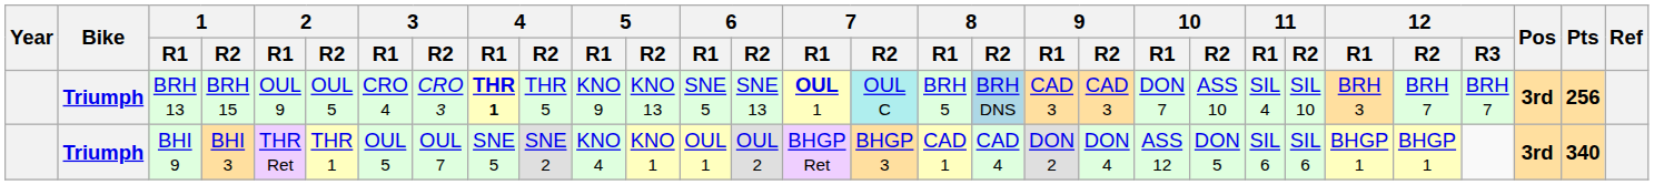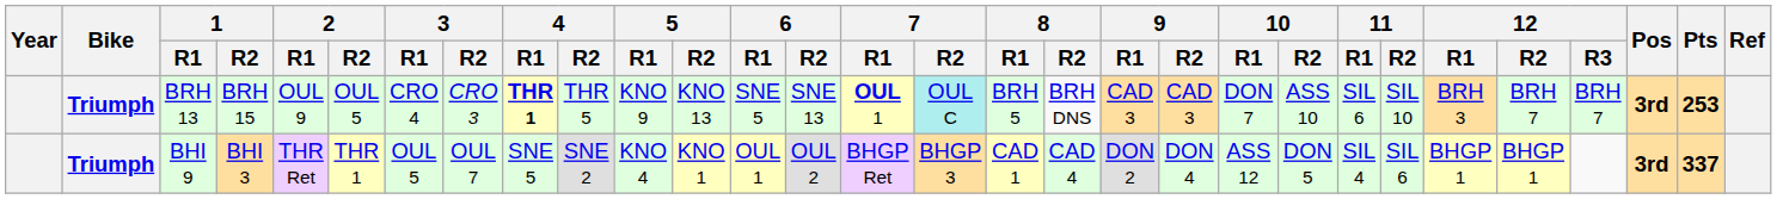 <table class="wikitable" style="text-align:center; font-size:90%">
 <tr>
 <th valign="middle" rowspan=2>Year</th>
 <th valign="middle" rowspan=2>Bike</th>
 <th colspan=2>1</th>
 <th colspan=2>2</th>
 <th colspan=2>3</th>
 <th colspan=2>4</th>
 <th colspan=2>5</th>
 <th colspan=2>6</th>
 <th colspan=2>7</th>
 <th colspan=2>8</th>
 <th colspan=2>9</th>
 <th colspan=2>10</th>
 <th colspan=2>11</th>
 <th colspan=3>12</th>
 <th rowspan=2>Pos</th>
 <th rowspan=2>Pts</th>
 <th rowspan=2>Ref</th>
 </tr>
 <tr>
 <th>R1</th>
 <th>R2</th>
 <th>R1</th>
 <th>R2</th>
 <th>R1</th>
 <th>R2</th>
 <th>R1</th>
 <th>R2</th>
 <th>R1</th>
 <th>R2</th>
 <th>R1</th>
 <th>R2</th>
 <th>R1</th>
 <th>R2</th>
 <th>R1</th>
 <th>R2</th>
 <th>R1</th>
 <th>R2</th>
 <th>R1</th>
 <th>R2</th>
 <th>R1</th>
 <th>R2</th>
 <th>R1</th>
 <th>R2</th>
 <th>R3</th>
 </tr>
 <tr>
 <th></th>
 <th><a href='#'>Triumph</a></th>
 <td style="background:#DFFFDF;"><a href='#'>BRH</a><br><small>13</small></td>
 <td style="background:#DFFFDF;"><a href='#'>BRH</a><br><small>15</small></td>
 <td style="background:#DFFFDF;"><a href='#'>OUL</a><br><small>9</small></td>
 <td style="background:#DFFFDF;"><a href='#'>OUL</a><br><small>5</small></td>
 <td style="background:#DFFFDF;"><a href='#'>CRO</a><br><small>4</small></td>
 <td style="background:#DFFFDF;"><em><a href='#'>CRO</a><br><small>3</small></em></td>
 <td style="background:#FFFFBF;"><strong><a href='#'>THR</a><br><small>1</small></strong></td>
 <td style="background:#DFFFDF;"><a href='#'>THR</a><br><small>5</small></td>
 <td style="background:#DFFFDF;"><a href='#'>KNO</a><br><small>9</small></td>
 <td style="background:#DFFFDF;"><a href='#'>KNO</a><br><small>13</small></td>
 <td style="background:#DFFFDF;"><a href='#'>SNE</a><br><small>5</small></td>
 <td style="background:#DFFFDF;"><a href='#'>SNE</a><br><small>13</small></td>
 <td style="background:#FFFFBF;"><strong><a href='#'>OUL</a></strong><br><small>1</small></td>
 <td style="background: paleturquoise;"><a href='#'>OUL</a><br><small>C</small></td>
 <td style="background:#DFFFDF;"><a href='#'>BRH</a><br><small>5</small></td>
-<td style="background: lightblue;"><a href='#'>BRH</a><br><small>DNS</small></td>
+<td><a href='#'>BRH</a><br><small>DNS</small></td>
 <td style="background:#FFDF9F;"><a href='#'>CAD</a><br><small>3</small></td>
 <td style="background:#FFDF9F;"><a href='#'>CAD</a><br><small>3</small></td>
 <td style="background:#DFFFDF;"><a href='#'>DON</a><br><small>7</small></td>
 <td style="background:#DFFFDF;"><a href='#'>ASS</a><br><small>10</small></td>
-<td style="background:#DFFFDF;"><a href='#'>SIL</a><br><small>4</small></td>
+<td style="background:#DFFFDF;"><a href='#'>SIL</a><br><small>6</small></td>
 <td style="background:#DFFFDF;"><a href='#'>SIL</a><br><small>10</small></td>
 <td style="background:#FFDF9F;"><a href='#'>BRH</a><br><small>3</small></td>
 <td style="background:#DFFFDF;"><a href='#'>BRH</a><br><small>7</small></td>
 <td style="background:#DFFFDF;"><a href='#'>BRH</a><br><small>7</small></td>
 <td style="background:#FFDF9F;"><strong>3rd</strong></td>
-<td style="background:#FFDF9F;"><strong>256</strong></td>
+<td style="background:#FFDF9F;"><strong>253</strong></td>
 <th></th>
 </tr>
 <tr>
 <th></th>
 <th><a href='#'>Triumph</a></th>
 <td style="background:#DFFFDF;"><a href='#'>BHI</a><br><small>9</small></td>
 <td style="background:#FFDF9F;"><a href='#'>BHI</a><br><small>3</small></td>
 <td style="background:#EFCFFF;"><a href='#'>THR</a><br><small>Ret</small></td>
 <td style="background:#FFFFBF;"><a href='#'>THR</a><br><small>1</small></td>
 <td style="background:#DFFFDF;"><a href='#'>OUL</a><br><small>5</small></td>
 <td style="background:#DFFFDF;"><a href='#'>OUL</a><br><small>7</small></td>
 <td style="background:#DFFFDF;"><a href='#'>SNE</a><br><small>5</small></td>
 <td style="background:#DFDFDF;"><a href='#'>SNE</a><br><small>2</small></td>
 <td style="background:#DFFFDF;"><a href='#'>KNO</a><br><small>4</small></td>
 <td style="background:#FFFFBF;"><a href='#'>KNO</a><br><small>1</small></td>
 <td style="background:#FFFFBF;"><a href='#'>OUL</a><br><small>1</small></td>
 <td style="background:#DFDFDF;"><a href='#'>OUL</a><br><small>2</small></td>
 <td style="background:#EFCFFF;"><a href='#'>BHGP</a><br><small>Ret</small></td>
 <td style="background:#FFDF9F;"><a href='#'>BHGP</a><br><small>3</small></td>
 <td style="background:#FFFFBF;"><a href='#'>CAD</a><br><small>1</small></td>
 <td style="background:#DFFFDF;"><a href='#'>CAD</a><br><small>4</small></td>
 <td style="background:#DFDFDF;"><a href='#'>DON</a><br><small>2</small></td>
 <td style="background:#DFFFDF;"><a href='#'>DON</a><br><small>4</small></td>
 <td style="background:#DFFFDF;"><a href='#'>ASS</a><br><small>12</small></td>
 <td style="background:#DFFFDF;"><a href='#'>DON</a><br><small>5</small></td>
-<td style="background:#DFFFDF;"><a href='#'>SIL</a><br><small>6</small></td>
+<td style="background:#DFFFDF;"><a href='#'>SIL</a><br><small>4</small></td>
 <td style="background:#DFFFDF;"><a href='#'>SIL</a><br><small>6</small></td>
 <td style="background:#FFFFBF;"><a href='#'>BHGP</a><br><small>1</small></td>
 <td style="background:#FFFFBF;"><a href='#'>BHGP</a><br><small>1</small></td>
 <td></td>
 <td style="background:#FFDF9F;"><strong>3rd</strong></td>
-<td style="background:#FFDF9F;"><strong>340</strong></td>
+<td style="background:#FFDF9F;"><strong>337</strong></td>
 <th></th>
 </tr>
 </table>
